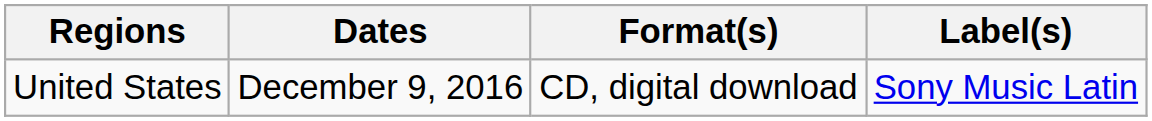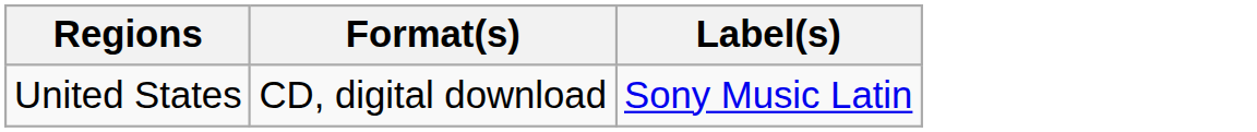 <table class="wikitable plainrowheaders">
 <tr>
 <th scope="col">Regions</th>
-<th scope="col">Dates</th>
 <th scope="col">Format(s)</th>
 <th scope="col">Label(s)</th>
 </tr>
 <tr>
 <td>United States</td>
-<td>December 9, 2016</td>
 <td>CD, digital download</td>
 <td><a href='#'>Sony Music Latin</a></td>
 </tr>
 </table>
